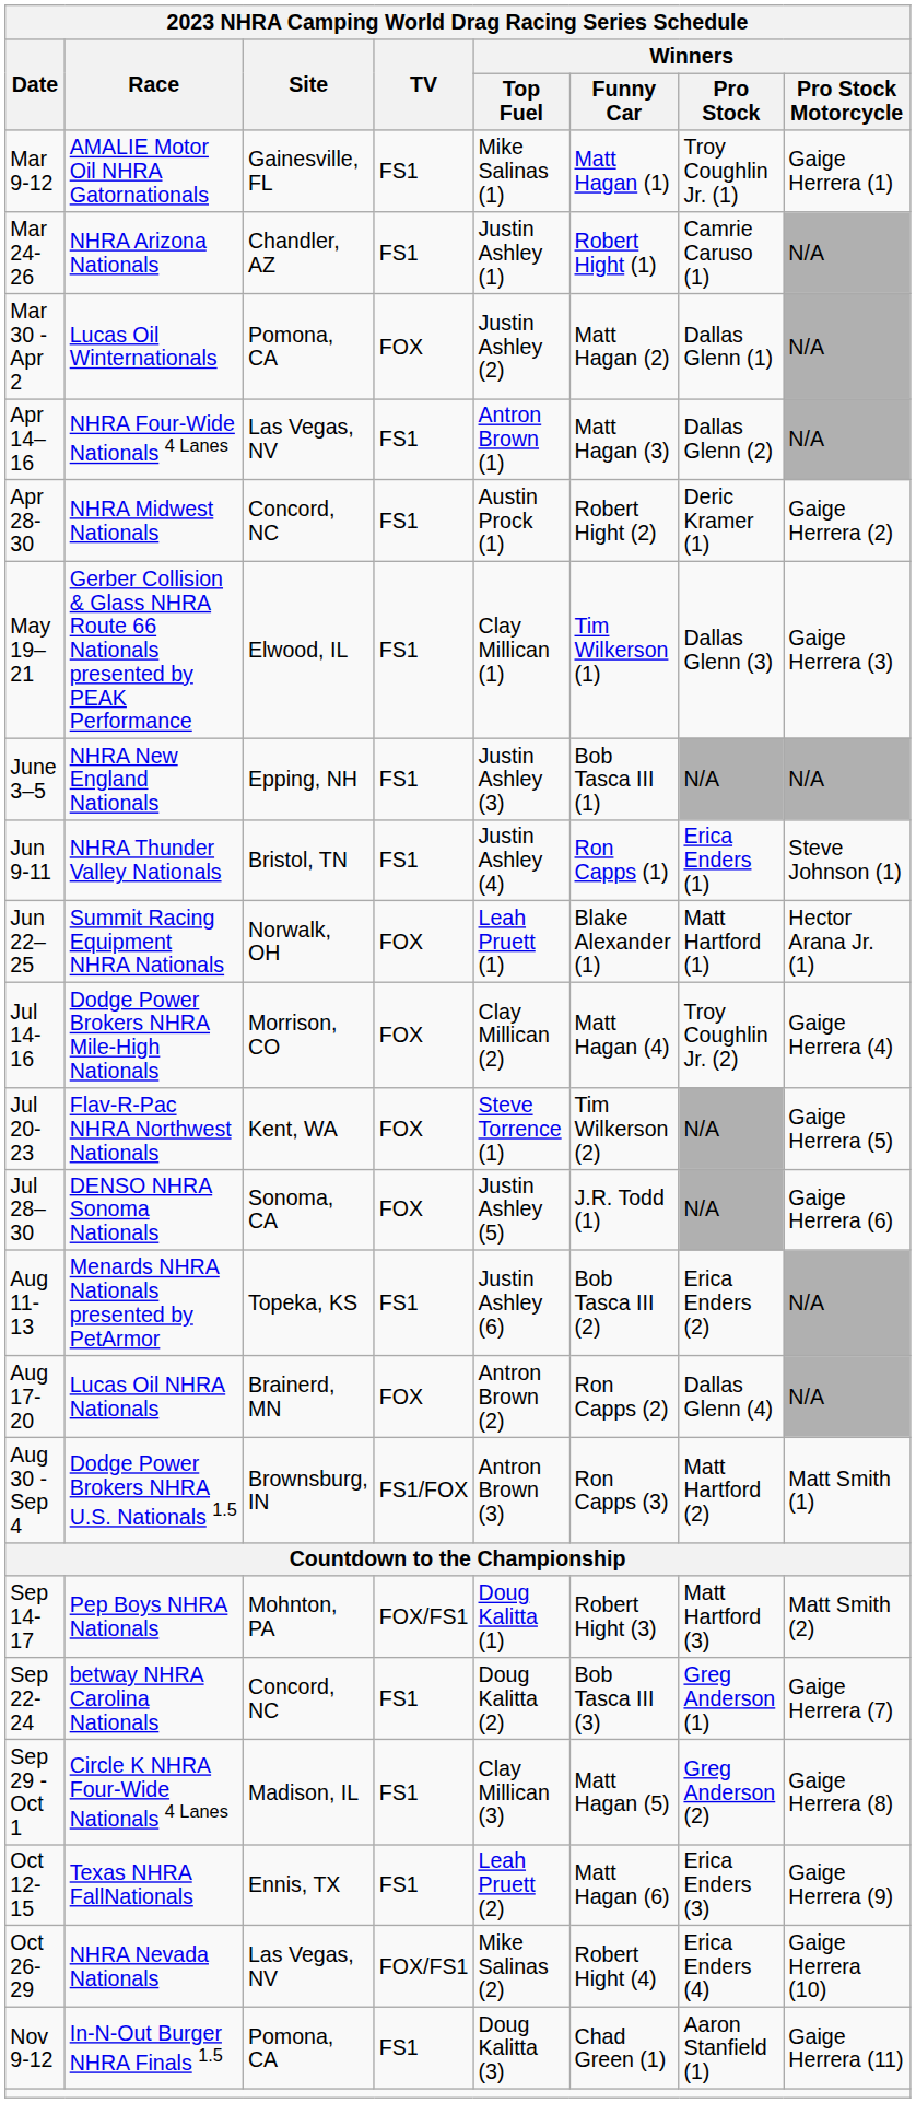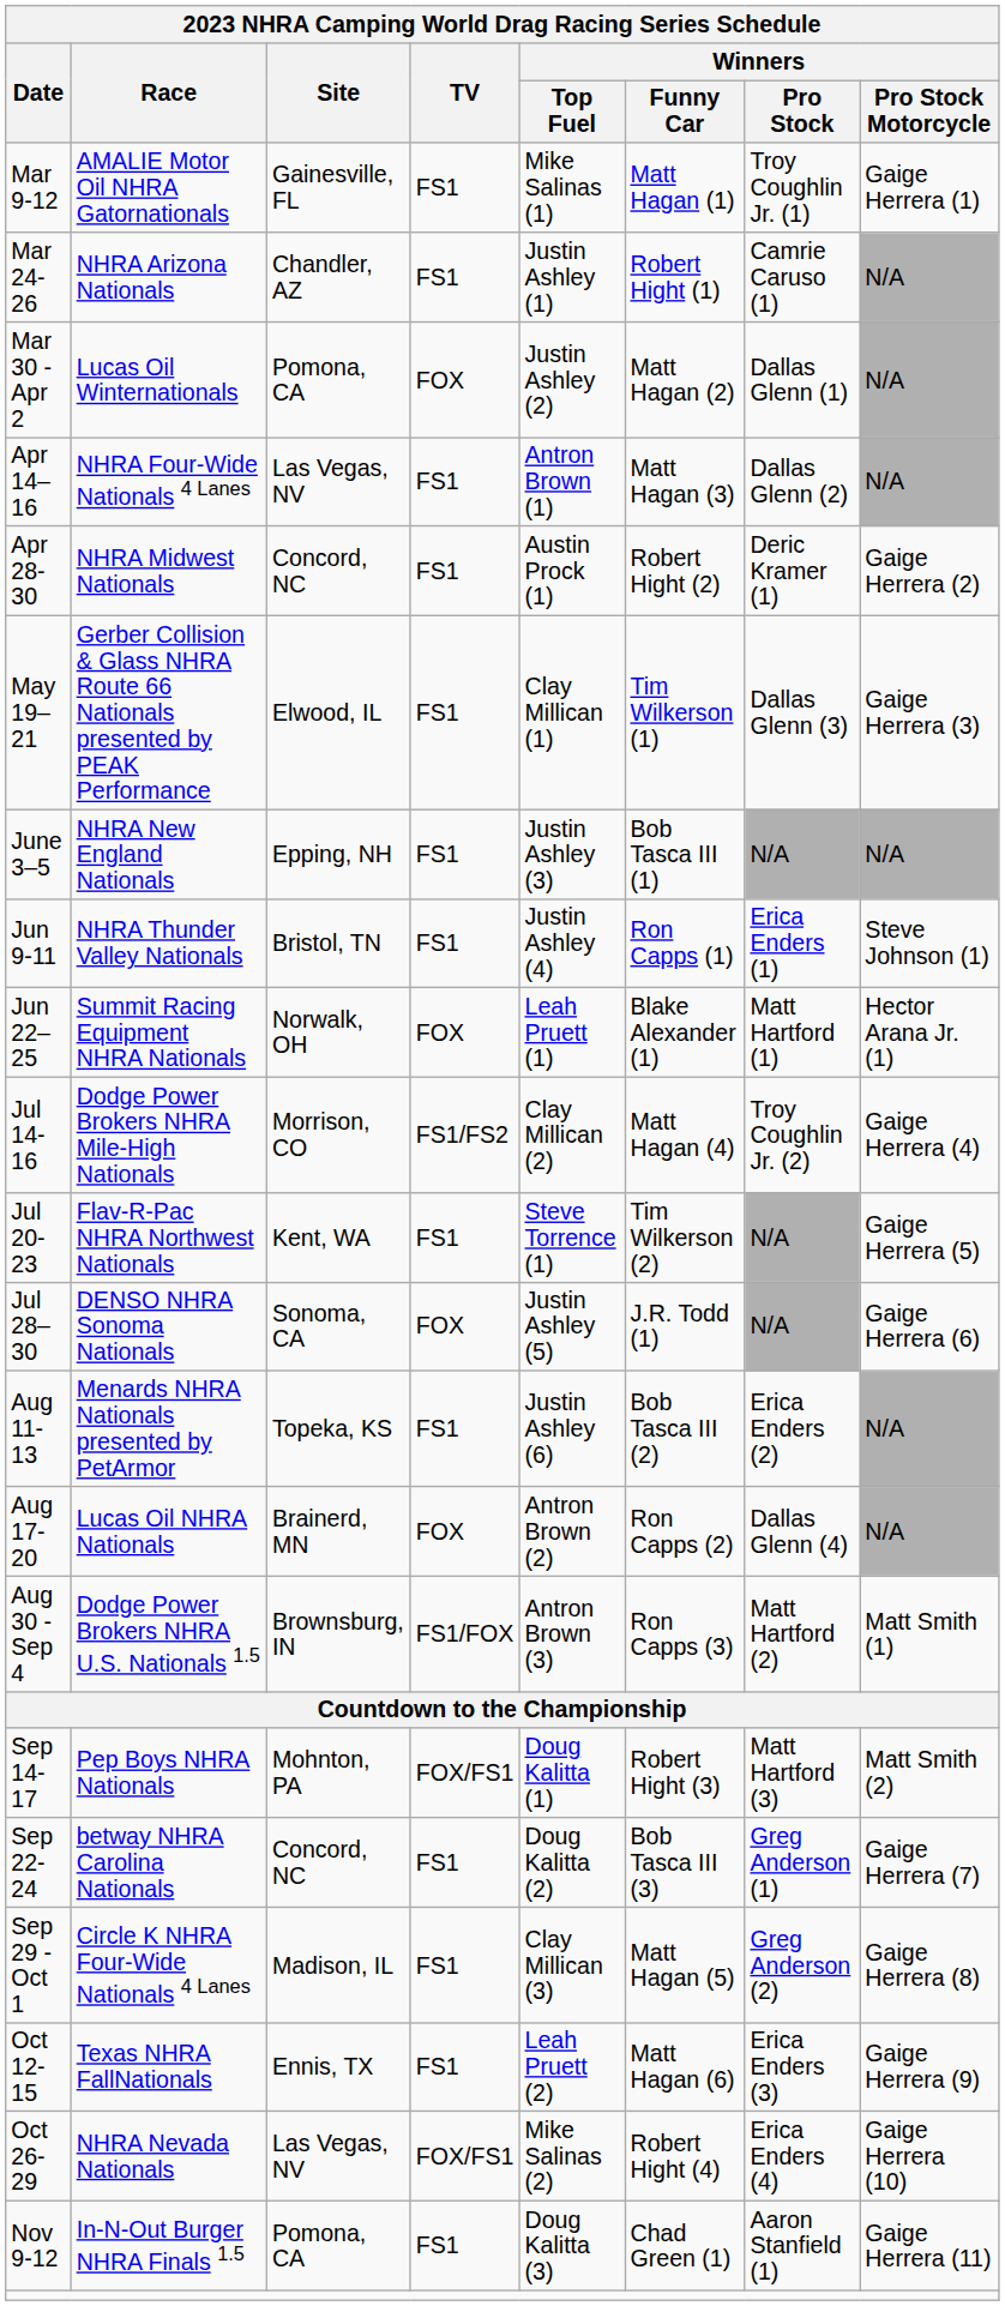 <table class="wikitable" style="font-size:90%;">
 <tr>
 <th colspan="8">2023 NHRA Camping World Drag Racing Series Schedule</th>
 </tr>
 <tr>
 <th rowspan="2">Date</th>
 <th rowspan="2">Race</th>
 <th rowspan="2">Site</th>
 <th rowspan="2">TV</th>
 <th colspan="4">Winners</th>
 </tr>
 <tr>
 <th>Top Fuel</th>
 <th>Funny Car</th>
 <th>Pro Stock</th>
 <th>Pro Stock Motorcycle</th>
 </tr>
 <tr>
 <td>Mar 9-12</td>
 <td><a href='#'>AMALIE Motor Oil NHRA Gatornationals</a></td>
 <td>Gainesville, FL</td>
 <td>FS1</td>
 <td>Mike Salinas (1)</td>
 <td><a href='#'>Matt Hagan</a> (1)</td>
 <td>Troy Coughlin Jr. (1)</td>
 <td>Gaige Herrera (1)</td>
 </tr>
 <tr>
 <td>Mar 24-26</td>
 <td><a href='#'>NHRA Arizona Nationals</a></td>
 <td>Chandler, AZ</td>
 <td>FS1</td>
 <td>Justin Ashley (1)</td>
 <td><a href='#'>Robert Hight</a> (1)</td>
 <td>Camrie Caruso (1)</td>
 <td style="background:#b0b0b0;">N/A</td>
 </tr>
 <tr>
 <td>Mar 30 - Apr 2</td>
 <td><a href='#'>Lucas Oil Winternationals</a></td>
 <td>Pomona, CA</td>
 <td>FOX</td>
 <td>Justin Ashley (2)</td>
 <td>Matt Hagan (2)</td>
 <td>Dallas Glenn (1)</td>
 <td style="background:#b0b0b0;">N/A</td>
 </tr>
 <tr>
 <td>Apr 14–16</td>
 <td><a href='#'>NHRA Four-Wide Nationals</a> <sup>4 Lanes</sup></td>
 <td>Las Vegas, NV</td>
 <td>FS1</td>
 <td><a href='#'>Antron Brown</a> (1)</td>
 <td>Matt Hagan (3)</td>
 <td>Dallas Glenn (2)</td>
 <td style="background:#b0b0b0;">N/A</td>
 </tr>
 <tr>
 <td>Apr 28-30</td>
 <td><a href='#'>NHRA Midwest Nationals</a></td>
 <td>Concord, NC</td>
 <td>FS1</td>
 <td>Austin Prock (1)</td>
 <td>Robert Hight (2)</td>
 <td>Deric Kramer (1)</td>
 <td>Gaige Herrera (2)</td>
 </tr>
 <tr>
 <td>May 19–21</td>
 <td><a href='#'>Gerber Collision & Glass NHRA Route 66 Nationals presented by PEAK Performance</a></td>
 <td>Elwood, IL</td>
 <td>FS1</td>
 <td>Clay Millican (1)</td>
 <td><a href='#'>Tim Wilkerson</a> (1)</td>
 <td>Dallas Glenn (3)</td>
 <td>Gaige Herrera (3)</td>
 </tr>
 <tr>
 <td>June 3–5</td>
 <td><a href='#'>NHRA New England Nationals</a></td>
 <td>Epping, NH </td>
 <td>FS1</td>
 <td>Justin Ashley (3)</td>
 <td>Bob Tasca III (1)</td>
 <td style="background:#b0b0b0;">N/A</td>
 <td style="background:#b0b0b0;">N/A</td>
 </tr>
 <tr>
 <td>Jun 9-11</td>
 <td><a href='#'>NHRA Thunder Valley Nationals</a></td>
 <td>Bristol, TN</td>
 <td>FS1</td>
 <td>Justin Ashley (4)</td>
 <td><a href='#'>Ron Capps</a> (1)</td>
 <td><a href='#'>Erica Enders</a> (1)</td>
 <td>Steve Johnson (1)</td>
 </tr>
 <tr>
 <td>Jun 22–25</td>
 <td><a href='#'>Summit Racing Equipment NHRA Nationals</a></td>
 <td>Norwalk, OH</td>
 <td>FOX</td>
 <td><a href='#'>Leah Pruett</a> (1)</td>
 <td>Blake Alexander (1)</td>
 <td>Matt Hartford (1)</td>
 <td>Hector Arana Jr. (1)</td>
 </tr>
 <tr>
 <td>Jul 14-16</td>
 <td><a href='#'>Dodge Power Brokers NHRA Mile-High Nationals</a></td>
 <td>Morrison, CO</td>
-<td>FOX</td>
+<td>FS1/FS2</td>
 <td>Clay Millican (2)</td>
 <td>Matt Hagan (4)</td>
 <td>Troy Coughlin Jr. (2)</td>
 <td>Gaige Herrera (4)</td>
 </tr>
 <tr>
 <td>Jul 20-23</td>
 <td><a href='#'>Flav-R-Pac NHRA Northwest Nationals</a></td>
 <td>Kent, WA</td>
-<td>FOX</td>
+<td>FS1</td>
 <td><a href='#'>Steve Torrence</a> (1)</td>
 <td>Tim Wilkerson (2)</td>
 <td style="background:#b0b0b0;">N/A</td>
 <td>Gaige Herrera (5)</td>
 </tr>
 <tr>
 <td>Jul 28–30</td>
 <td><a href='#'>DENSO NHRA Sonoma Nationals</a></td>
 <td>Sonoma, CA</td>
 <td>FOX</td>
 <td>Justin Ashley (5)</td>
 <td>J.R. Todd (1)</td>
 <td style="background:#b0b0b0;">N/A</td>
 <td>Gaige Herrera (6)</td>
 </tr>
 <tr>
 <td>Aug 11-13</td>
 <td><a href='#'>Menards NHRA Nationals presented by PetArmor</a></td>
 <td>Topeka, KS</td>
 <td>FS1</td>
 <td>Justin Ashley (6)</td>
 <td>Bob Tasca III (2)</td>
 <td>Erica Enders (2)</td>
 <td style="background:#b0b0b0;">N/A</td>
 </tr>
 <tr>
 <td>Aug 17-20</td>
 <td><a href='#'>Lucas Oil NHRA Nationals</a></td>
 <td>Brainerd, MN</td>
 <td>FOX</td>
 <td>Antron Brown (2)</td>
 <td>Ron Capps (2)</td>
 <td>Dallas Glenn (4)</td>
 <td style="background:#b0b0b0;">N/A</td>
 </tr>
 <tr>
 <td>Aug 30 - Sep 4</td>
 <td><a href='#'>Dodge Power Brokers NHRA U.S. Nationals</a> <sup>1.5</sup></td>
 <td>Brownsburg, IN</td>
 <td>FS1/FOX</td>
 <td>Antron Brown (3)</td>
 <td>Ron Capps (3)</td>
 <td>Matt Hartford (2)</td>
 <td>Matt Smith (1)</td>
 </tr>
 <tr>
 <th colspan="10">Countdown to the Championship</th>
 </tr>
 <tr>
 <td>Sep 14-17</td>
 <td><a href='#'>Pep Boys NHRA Nationals</a></td>
 <td>Mohnton, PA</td>
 <td>FOX/FS1</td>
 <td><a href='#'>Doug Kalitta</a> (1)</td>
 <td>Robert Hight (3)</td>
 <td>Matt Hartford (3)</td>
 <td>Matt Smith (2)</td>
 </tr>
 <tr>
 <td>Sep 22-24</td>
 <td><a href='#'>betway NHRA Carolina Nationals</a></td>
 <td>Concord, NC</td>
 <td>FS1</td>
 <td>Doug Kalitta (2)</td>
 <td>Bob Tasca III (3)</td>
 <td><a href='#'>Greg Anderson</a> (1)</td>
 <td>Gaige Herrera (7)</td>
 </tr>
 <tr>
 <td>Sep 29 - Oct 1</td>
 <td><a href='#'>Circle K NHRA Four-Wide Nationals</a> <sup>4 Lanes</sup></td>
 <td>Madison, IL</td>
 <td>FS1</td>
 <td>Clay Millican (3)</td>
 <td>Matt Hagan (5)</td>
 <td><a href='#'>Greg Anderson</a> (2)</td>
 <td>Gaige Herrera (8)</td>
 </tr>
 <tr>
 <td>Oct 12-15</td>
 <td><a href='#'>Texas NHRA FallNationals</a></td>
 <td>Ennis, TX</td>
 <td>FS1</td>
 <td><a href='#'>Leah Pruett</a> (2)</td>
 <td>Matt Hagan (6)</td>
 <td>Erica Enders (3)</td>
 <td>Gaige Herrera (9)</td>
 </tr>
 <tr>
 <td>Oct 26-29</td>
 <td><a href='#'>NHRA Nevada Nationals</a></td>
 <td>Las Vegas, NV</td>
 <td>FOX/FS1</td>
 <td>Mike Salinas (2)</td>
 <td>Robert Hight (4)</td>
 <td>Erica Enders (4)</td>
 <td>Gaige Herrera (10)</td>
 </tr>
 <tr>
 <td>Nov 9-12</td>
 <td><a href='#'>In-N-Out Burger NHRA Finals</a> <sup>1.5</sup></td>
 <td>Pomona, CA</td>
 <td>FS1</td>
 <td>Doug Kalitta (3)</td>
 <td>Chad Green (1)</td>
 <td>Aaron Stanfield (1)</td>
 <td>Gaige Herrera (11)</td>
 </tr>
 <tr>
 <td align="center" colspan="8" style="font-size: 10pt"></td>
 </tr>
 </table>
